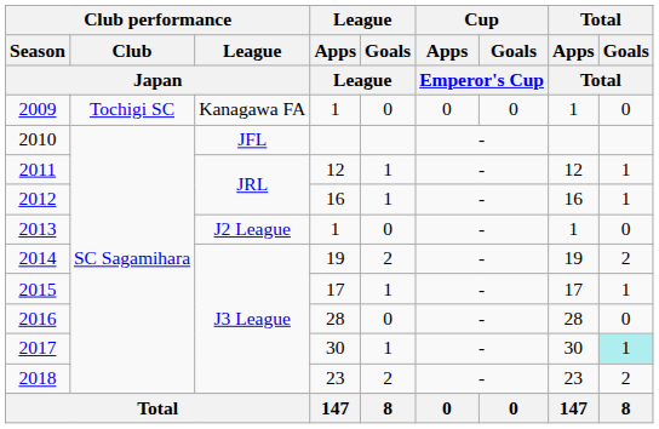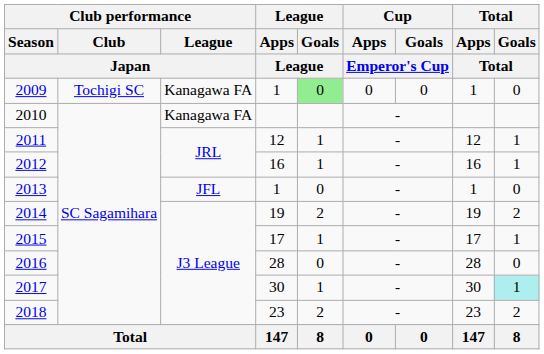 <table class="wikitable" style="text-align:center;">
 <tr>
 <th colspan=3>Club performance</th>
 <th colspan=2>League</th>
 <th colspan=2>Cup</th>
 <th colspan=2>Total</th>
 </tr>
 <tr>
 <th>Season</th>
 <th>Club</th>
 <th>League</th>
 <th>Apps</th>
 <th>Goals</th>
 <th>Apps</th>
 <th>Goals</th>
 <th>Apps</th>
 <th>Goals</th>
 </tr>
 <tr>
 <th colspan=3>Japan</th>
 <th colspan=2>League</th>
 <th colspan=2><a href='#'>Emperor's Cup</a></th>
 <th colspan=2>Total</th>
 </tr>
 <tr>
 <td><a href='#'>2009</a></td>
 <td><a href='#'>Tochigi SC</a></td>
 <td>Kanagawa FA</td>
 <td>1</td>
-<td>0</td>
+<td style="background: lightgreen;">0</td>
 <td>0</td>
 <td>0</td>
 <td>1</td>
 <td>0</td>
 </tr>
 <tr>
 <td>2010</td>
 <td rowspan="9"><a href='#'>SC Sagamihara</a></td>
-<td><a href='#'>JFL</a></td>
+<td>Kanagawa FA</td>
 <td></td>
 <td></td>
 <td colspan="2">-</td>
 <td></td>
 <td></td>
 </tr>
 <tr>
 <td><a href='#'>2011</a></td>
 <td rowspan="2"><a href='#'>JRL</a></td>
 <td>12</td>
 <td>1</td>
 <td colspan="2">-</td>
 <td>12</td>
 <td>1</td>
 </tr>
 <tr>
 <td><a href='#'>2012</a></td>
 <td>16</td>
 <td>1</td>
 <td colspan="2">-</td>
 <td>16</td>
 <td>1</td>
 </tr>
 <tr>
 <td><a href='#'>2013</a></td>
-<td><a href='#'>J2 League</a></td>
+<td><a href='#'>JFL</a></td>
 <td>1</td>
 <td>0</td>
 <td colspan="2">-</td>
 <td>1</td>
 <td>0</td>
 </tr>
 <tr>
 <td><a href='#'>2014</a></td>
 <td rowspan="5"><a href='#'>J3 League</a></td>
 <td>19</td>
 <td>2</td>
 <td colspan="2">-</td>
 <td>19</td>
 <td>2</td>
 </tr>
 <tr>
 <td><a href='#'>2015</a></td>
 <td>17</td>
 <td>1</td>
 <td colspan="2">-</td>
 <td>17</td>
 <td>1</td>
 </tr>
 <tr>
 <td><a href='#'>2016</a></td>
 <td>28</td>
 <td>0</td>
 <td colspan="2">-</td>
 <td>28</td>
 <td>0</td>
 </tr>
 <tr>
 <td><a href='#'>2017</a></td>
 <td>30</td>
 <td>1</td>
 <td colspan="2">-</td>
 <td>30</td>
 <td style="background: paleturquoise;">1</td>
 </tr>
 <tr>
 <td><a href='#'>2018</a></td>
 <td>23</td>
 <td>2</td>
 <td colspan="2">-</td>
 <td>23</td>
 <td>2</td>
 </tr>
 <tr>
 <th colspan=3>Total</th>
 <th>147</th>
 <th>8</th>
 <th>0</th>
 <th>0</th>
 <th>147</th>
 <th>8</th>
 </tr>
 </table>
